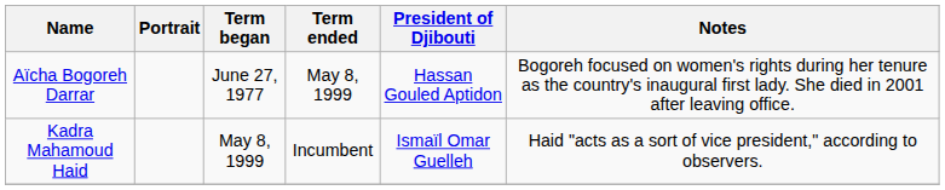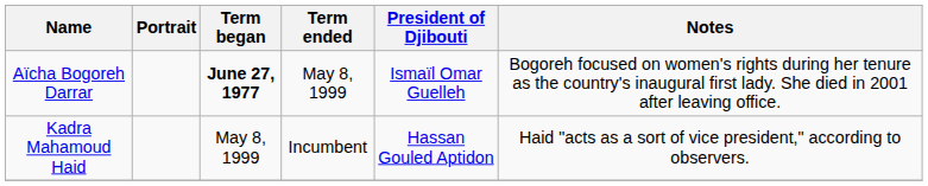 <table class="wikitable" style="text-align:center">
 <tr>
 <th>Name</th>
 <th>Portrait</th>
 <th>Term began</th>
 <th>Term ended</th>
 <th><a href='#'>President of Djibouti</a></th>
 <th>Notes</th>
 </tr>
 <tr>
 <td><a href='#'>Aïcha Bogoreh Darrar</a></td>
 <td></td>
-<td>June 27, 1977</td>
+<td><strong>June 27, 1977</strong></td>
 <td>May 8, 1999</td>
-<td><a href='#'>Hassan Gouled Aptidon</a></td>
+<td><a href='#'>Ismaïl Omar Guelleh</a></td>
 <td>Bogoreh focused on women's rights during her tenure as the country's inaugural first lady. She died in 2001 after leaving office.</td>
 </tr>
 <tr>
 <td><a href='#'>Kadra Mahamoud Haid</a></td>
 <td></td>
 <td>May 8, 1999</td>
 <td>Incumbent</td>
-<td><a href='#'>Ismaïl Omar Guelleh</a></td>
+<td><a href='#'>Hassan Gouled Aptidon</a></td>
 <td>Haid "acts as a sort of vice president," according to observers.</td>
 </tr>
 <tr>
 </tr>
 </table>
